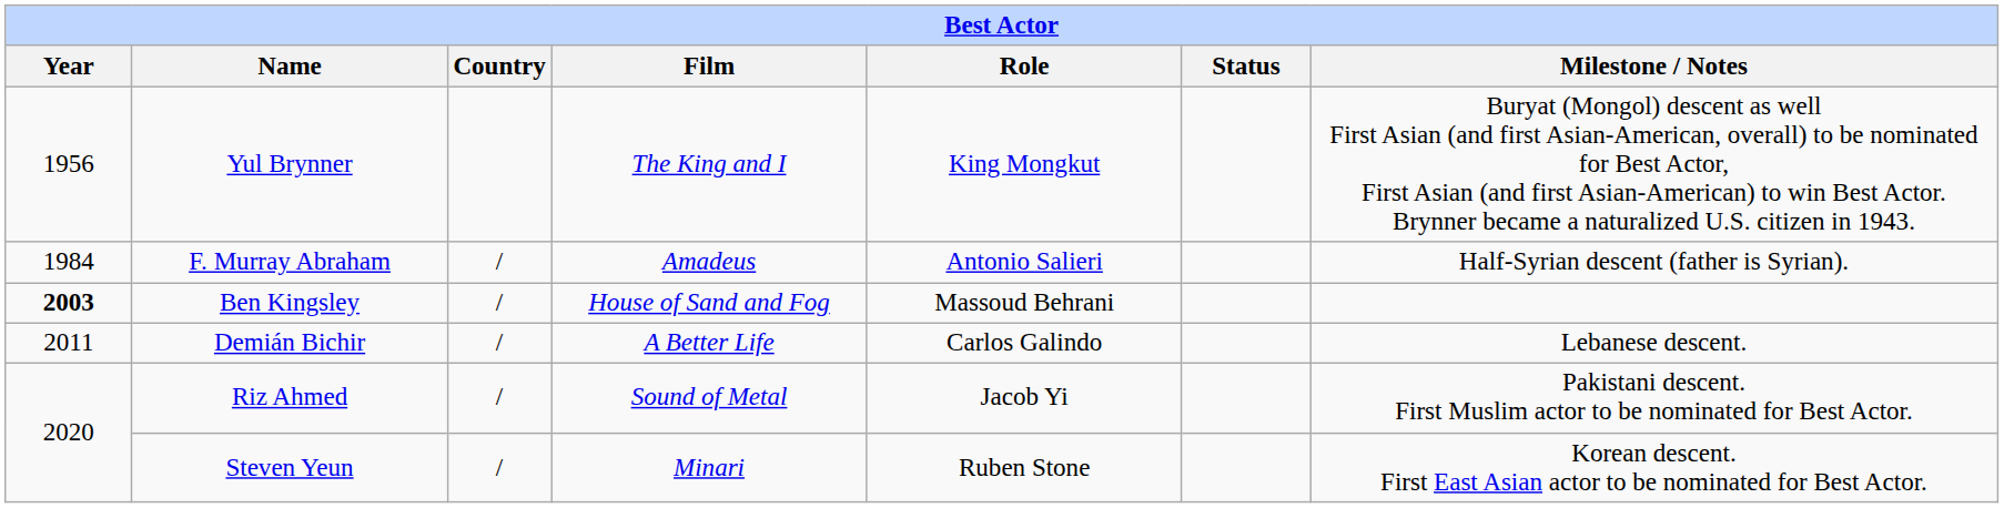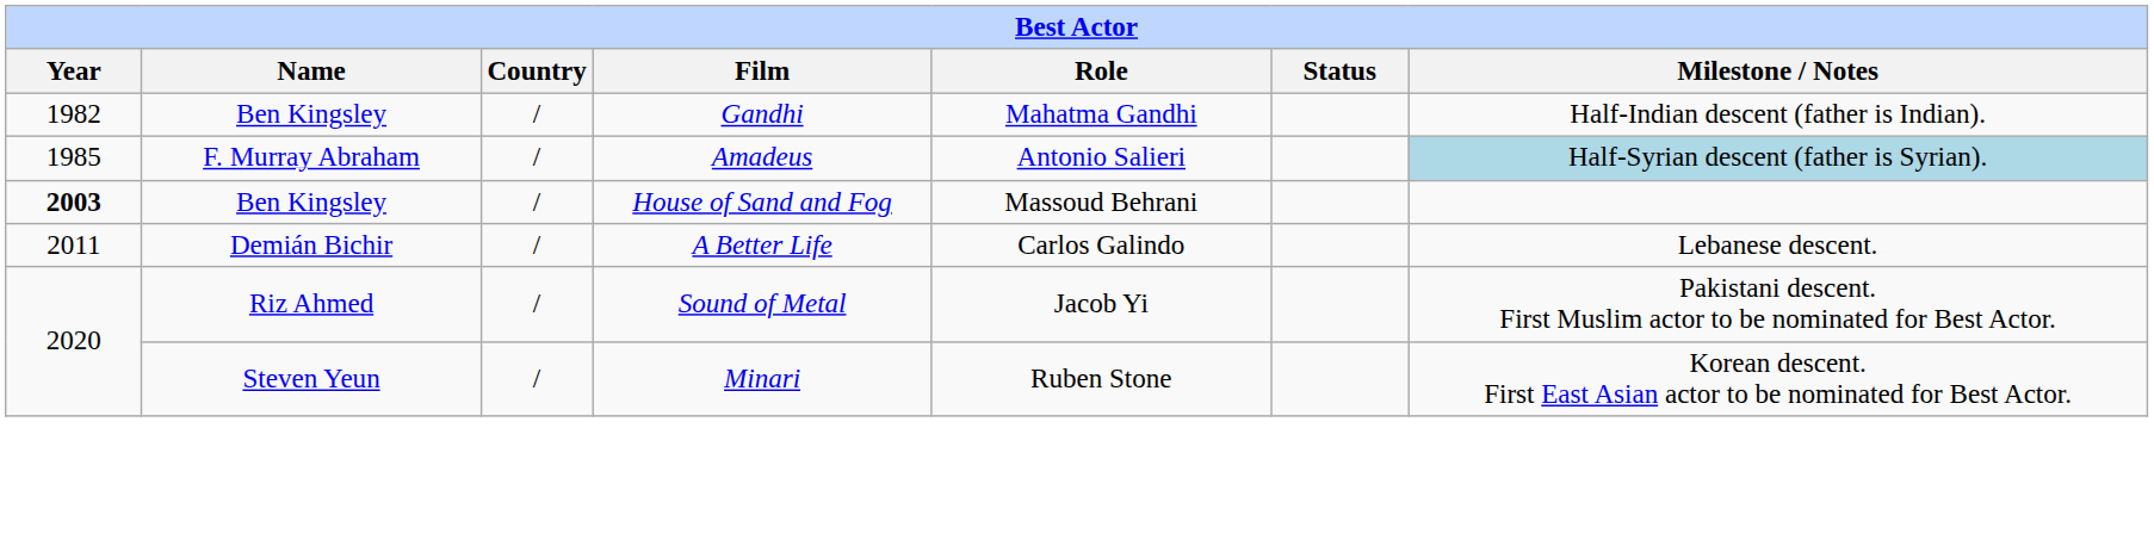 <table class="wikitable" style="text-align: center">
 <tr style="background:#bfd7ff;">
 <td colspan="7" style="text-align:center;"><strong><a href='#'>Best Actor</a></strong></td>
 </tr>
 <tr style="background:#ebf5ff;">
 <th width="75">Year</th>
 <th width="200">Name</th>
 <th width="50">Country</th>
 <th width="200">Film</th>
 <th width="200">Role</th>
 <th width="75">Status</th>
 <th width="450">Milestone / Notes</th>
 </tr>
 <tr>
-<td>1956</td>
-<td><a href='#'>Yul Brynner</a></td>
-<td><br><br></td>
-<td><em><a href='#'>The King and I</a></em></td>
-<td><a href='#'>King Mongkut</a></td>
+<td>1982</td>
+<td><a href='#'>Ben Kingsley</a></td>
+<td>/</td>
+<td><em><a href='#'>Gandhi</a></em></td>
+<td><a href='#'>Mahatma Gandhi</a></td>
 <td></td>
-<td>Buryat (Mongol) descent as well<br>First Asian (and first Asian-American, overall) to be nominated for Best Actor,<br>First Asian (and first Asian-American) to win Best Actor.<br>Brynner became a naturalized U.S. citizen in 1943.</td>
+<td>Half-Indian descent (father is Indian).</td>
 </tr>
 <tr>
-<td>1984</td>
+<td>1985</td>
 <td><a href='#'>F. Murray Abraham</a></td>
 <td>/</td>
 <td><em><a href='#'>Amadeus</a></em></td>
 <td><a href='#'>Antonio Salieri</a></td>
 <td></td>
-<td>Half-Syrian descent (father is Syrian).</td>
+<td style="background: lightblue;">Half-Syrian descent (father is Syrian).</td>
 </tr>
 <tr>
 <td><strong>2003</strong></td>
 <td><a href='#'>Ben Kingsley</a></td>
 <td>/</td>
 <td><em><a href='#'>House of Sand and Fog</a></em></td>
 <td>Massoud Behrani</td>
 <td></td>
 <td></td>
 </tr>
 <tr>
 <td>2011</td>
 <td><a href='#'>Demián Bichir</a></td>
 <td>/</td>
 <td><em><a href='#'>A Better Life</a></em></td>
 <td>Carlos Galindo</td>
 <td></td>
 <td>Lebanese descent.</td>
 </tr>
 <tr>
 <td rowspan=2>2020</td>
 <td><a href='#'>Riz Ahmed</a></td>
 <td>/</td>
 <td><em><a href='#'>Sound of Metal</a></em></td>
 <td>Jacob Yi</td>
 <td></td>
 <td>Pakistani descent.<br>First Muslim actor to be nominated for Best Actor.</td>
 </tr>
 <tr>
 <td><a href='#'>Steven Yeun</a></td>
 <td>/</td>
 <td><em><a href='#'>Minari</a></em></td>
 <td>Ruben Stone</td>
 <td></td>
 <td>Korean descent.<br>First <a href='#'>East Asian</a> actor to be nominated for Best Actor.</td>
 </tr>
 </table>
